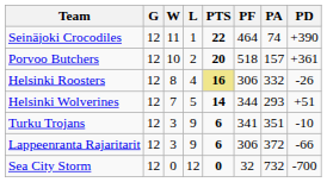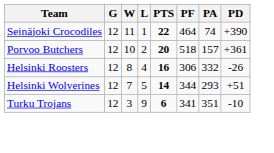 <table class="wikitable" border="1">
 <tr style="background:#efefef;">
 <th>Team</th>
 <th>G</th>
 <th>W</th>
 <th>L</th>
 <th>PTS</th>
 <th>PF</th>
 <th>PA</th>
 <th>PD</th>
 </tr>
 <tr style="text-align:center;">
 <td align="left"><a href='#'>Seinäjoki Crocodiles</a></td>
 <td>12</td>
 <td>11</td>
 <td>1</td>
 <td><strong>22</strong></td>
 <td>464</td>
 <td>74</td>
 <td>+390</td>
 </tr>
 <tr style="text-align:center;">
 <td align="left"><a href='#'>Porvoo Butchers</a></td>
 <td>12</td>
 <td>10</td>
 <td>2</td>
 <td><strong>20</strong></td>
 <td>518</td>
 <td>157</td>
 <td>+361</td>
 </tr>
 <tr style="text-align:center;">
 <td align="left"><a href='#'>Helsinki Roosters</a></td>
 <td>12</td>
 <td>8</td>
 <td>4</td>
-<td style="background: khaki;"><strong>16</strong></td>
+<td><strong>16</strong></td>
 <td>306</td>
 <td>332</td>
 <td>-26</td>
 </tr>
 <tr style="text-align:center;">
 <td align="left"><a href='#'>Helsinki Wolverines</a></td>
 <td>12</td>
 <td>7</td>
 <td>5</td>
 <td><strong>14</strong></td>
 <td>344</td>
 <td>293</td>
 <td>+51</td>
 </tr>
 <tr style="text-align:center;">
 <td align="left"><a href='#'>Turku Trojans</a></td>
 <td>12</td>
 <td>3</td>
 <td>9</td>
 <td><strong>6</strong></td>
 <td>341</td>
 <td>351</td>
 <td>-10</td>
 </tr>
-<tr style="text-align:center;">
-<td align="left"><a href='#'>Lappeenranta Rajaritarit</a></td>
-<td>12</td>
-<td>3</td>
-<td>9</td>
-<td><strong>6</strong></td>
-<td>306</td>
-<td>372</td>
-<td>-66</td>
-</tr>
-<tr style="text-align:center;">
-<td align="left"><a href='#'>Sea City Storm</a></td>
-<td>12</td>
-<td>0</td>
-<td>12</td>
-<td><strong>0</strong></td>
-<td>32</td>
-<td>732</td>
-<td>-700</td>
-</tr>
 </table>
